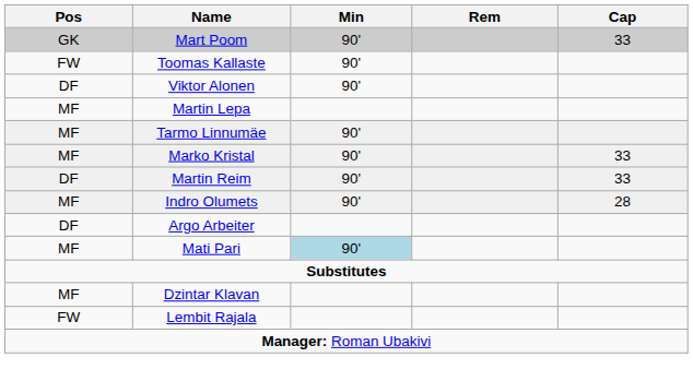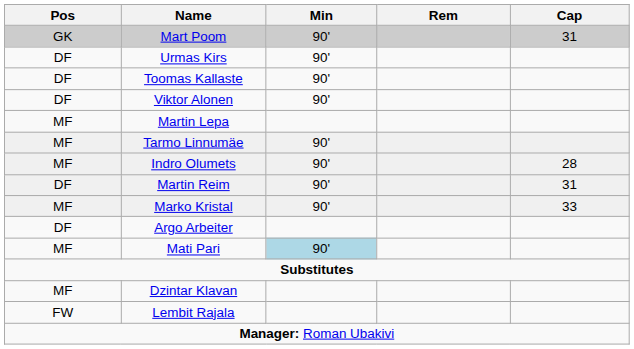 <table class="wikitable collapsible collapsed" align="center" style="font-size:85%; text-align:center;" width="50%">
 <tr>
 <th>Pos</th>
 <th width=140>Name</th>
 <th>Min</th>
 <th>Rem</th>
 <th>Cap</th>
 </tr>
 <tr bgcolor="cccccc">
 <td>GK</td>
 <td><a href='#'>Mart Poom</a></td>
 <td>90'</td>
 <td></td>
-<td>33</td>
+<td>31</td>
 </tr>
 <tr>
-<td>FW</td>
+<td>DF</td>
+<td><a href='#'>Urmas Kirs</a></td>
+<td>90'</td>
+<td></td>
+<td></td>
+</tr>
+<tr>
+<td>DF</td>
 <td><a href='#'>Toomas Kallaste</a></td>
 <td>90'</td>
 <td></td>
 <td></td>
 </tr>
 <tr>
 <td>DF</td>
 <td><a href='#'>Viktor Alonen</a></td>
 <td>90'</td>
 <td></td>
 <td></td>
 </tr>
 <tr>
 <td>MF</td>
 <td><a href='#'>Martin Lepa</a></td>
 <td></td>
 <td></td>
 <td></td>
 </tr>
 <tr bgcolor="#F0F0F0">
 <td>MF</td>
 <td><a href='#'>Tarmo Linnumäe</a></td>
 <td>90'</td>
 <td></td>
 <td></td>
 </tr>
 <tr bgcolor="#F0F0F0">
 <td>MF</td>
-<td><a href='#'>Marko Kristal</a></td>
+<td><a href='#'>Indro Olumets</a></td>
 <td>90'</td>
 <td></td>
-<td>33</td>
+<td>28</td>
 </tr>
 <tr bgcolor="#F0F0F0">
 <td>DF</td>
 <td><a href='#'>Martin Reim</a></td>
 <td>90'</td>
 <td></td>
-<td>33</td>
+<td>31</td>
 </tr>
 <tr bgcolor="#F0F0F0">
 <td>MF</td>
-<td><a href='#'>Indro Olumets</a></td>
+<td><a href='#'>Marko Kristal</a></td>
 <td>90'</td>
 <td></td>
-<td>28</td>
+<td>33</td>
 </tr>
 <tr>
 <td>DF</td>
 <td><a href='#'>Argo Arbeiter</a></td>
 <td></td>
 <td></td>
 <td></td>
 </tr>
 <tr>
 <td>MF</td>
 <td><a href='#'>Mati Pari</a></td>
 <td style="background: lightblue;">90'</td>
 <td></td>
 <td></td>
 </tr>
 <tr>
 <td colspan=5 align=center><strong>Substitutes</strong></td>
 </tr>
 <tr>
 <td>MF</td>
 <td><a href='#'>Dzintar Klavan</a></td>
 <td></td>
 <td></td>
 <td></td>
 </tr>
 <tr>
 <td>FW</td>
 <td><a href='#'>Lembit Rajala</a></td>
 <td></td>
 <td></td>
 <td></td>
 </tr>
 <tr>
 <td colspan=5 align=center><strong>Manager:</strong>  <a href='#'>Roman Ubakivi</a></td>
 </tr>
 </table>
